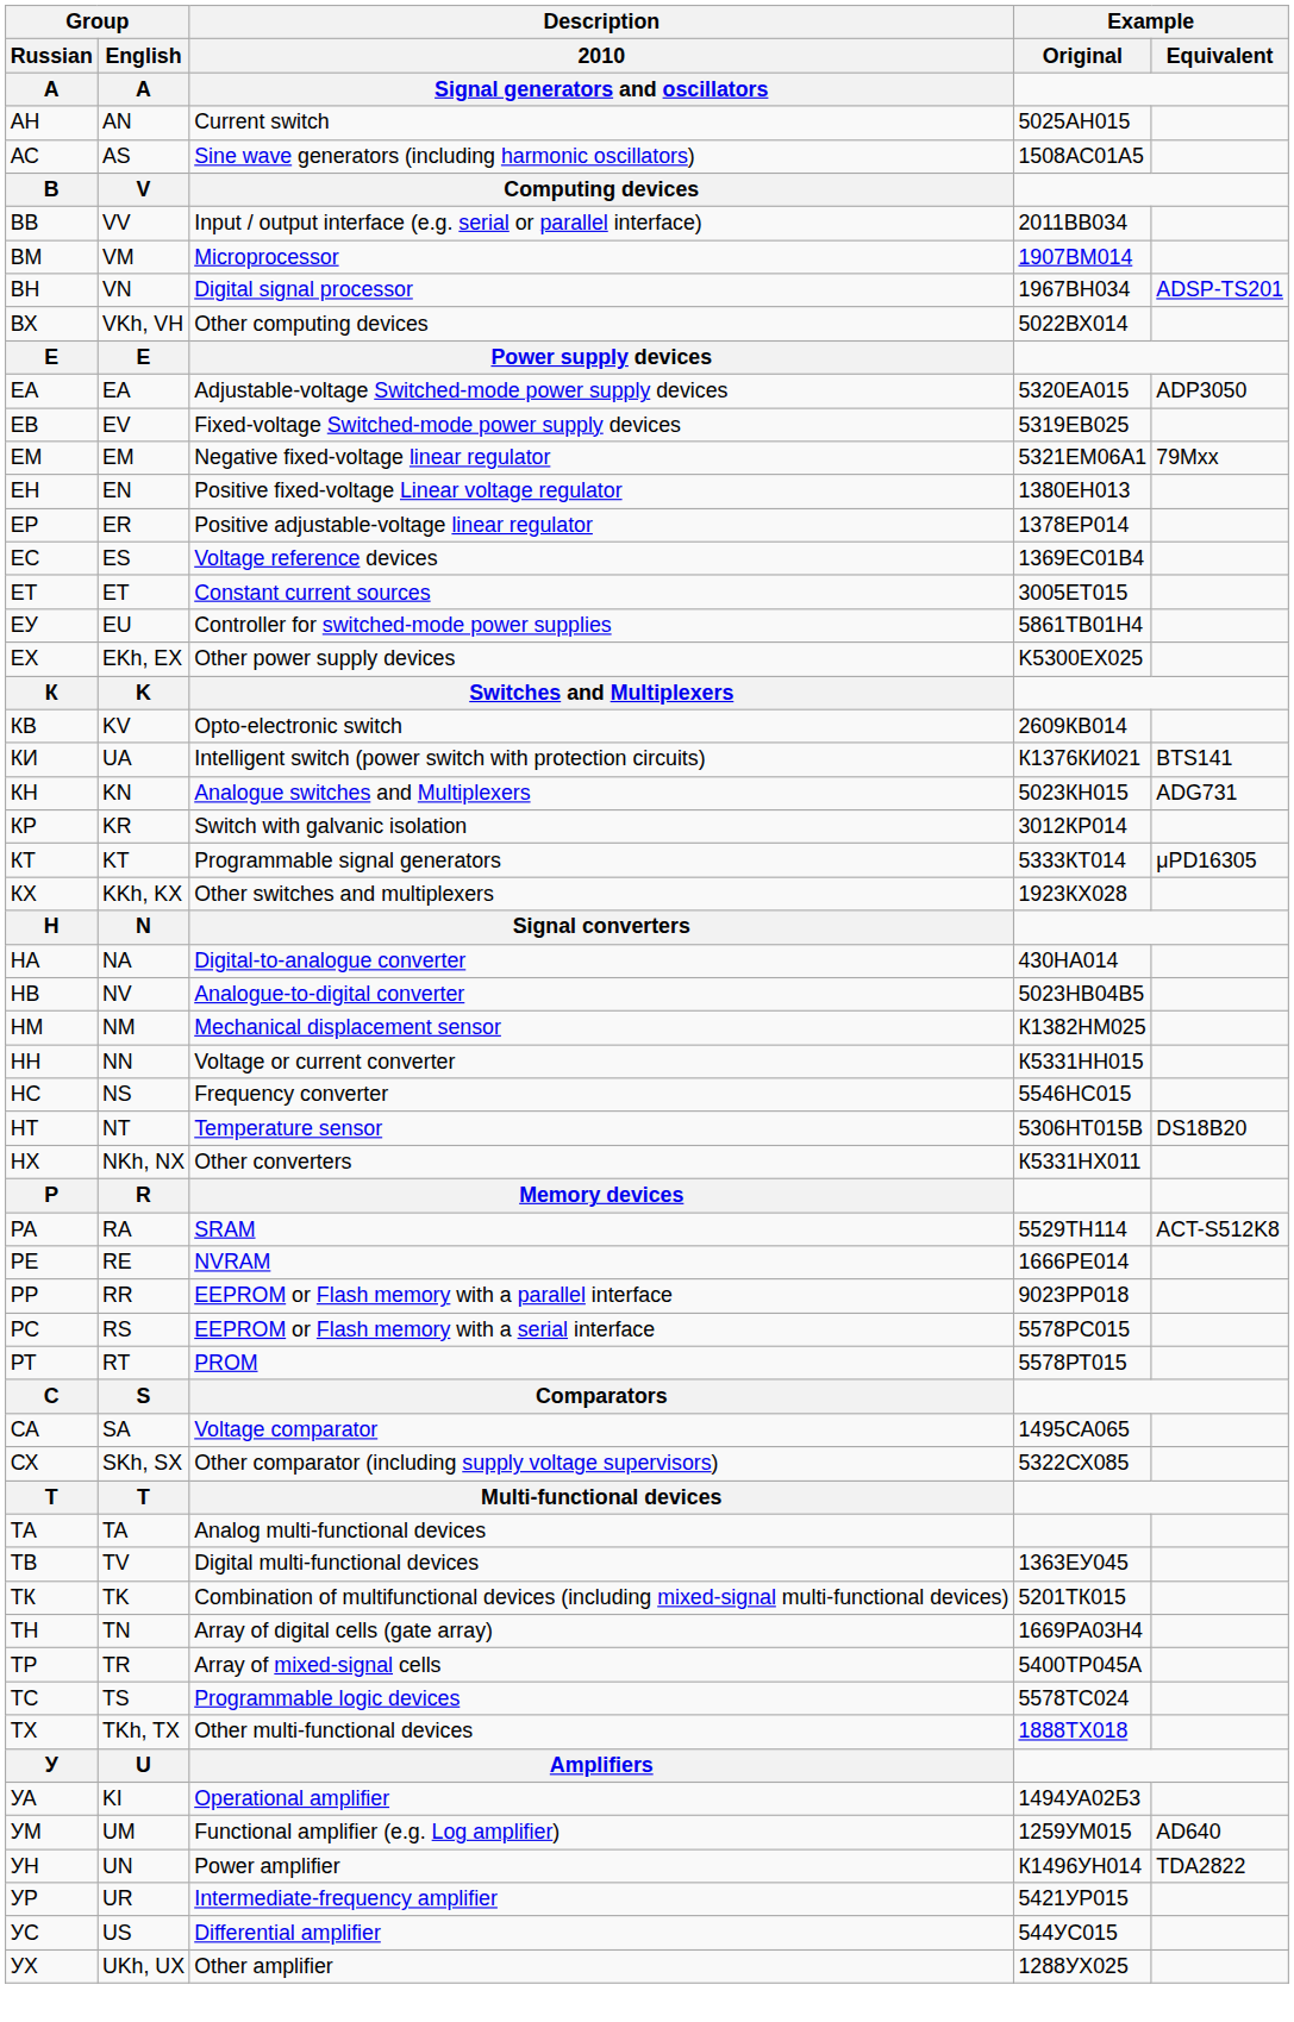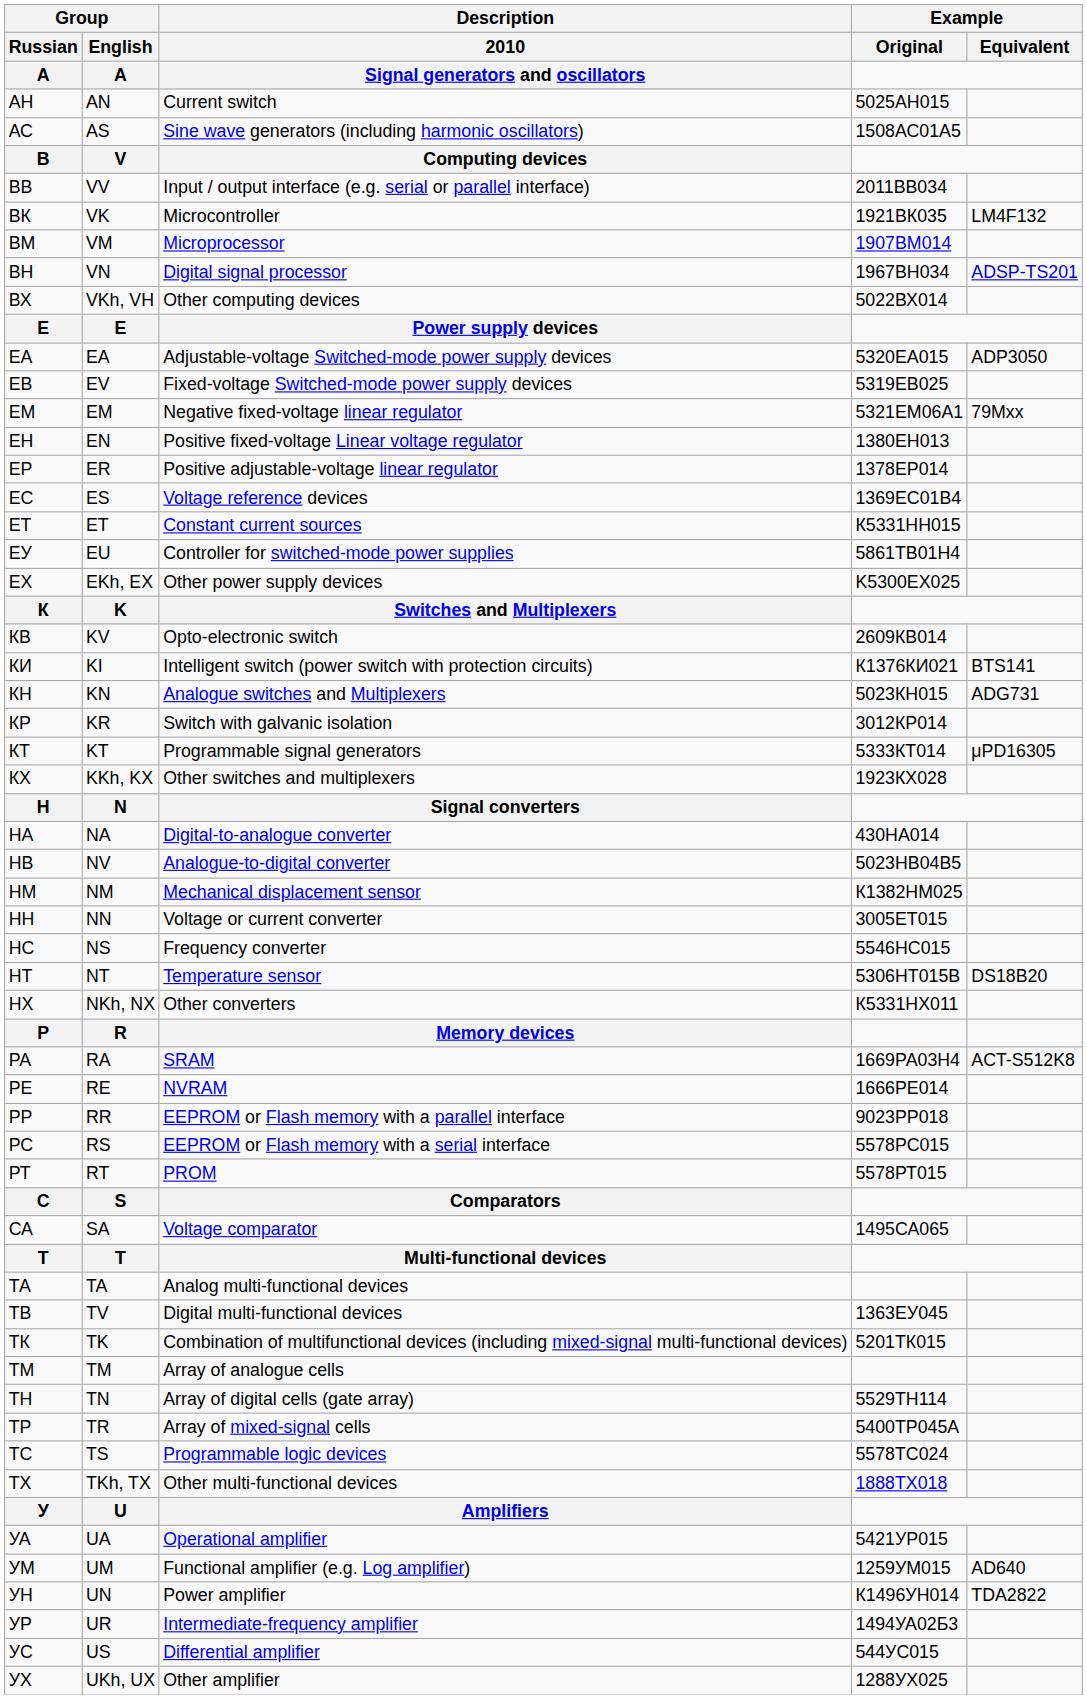 <table class="wikitable">
 <tr>
 <th colspan=2>Group</th>
 <th>Description</th>
 <th colspan=2>Example</th>
 </tr>
 <tr>
 <th>Russian</th>
 <th>English</th>
 <th>2010</th>
 <th>Original</th>
 <th>Equivalent</th>
 </tr>
 <tr>
 <th>А</th>
 <th>A</th>
 <th><a href='#'>Signal generators</a> and <a href='#'>oscillators</a></th>
 </tr>
 <tr>
 <td>АН</td>
 <td>AN</td>
 <td>Current switch</td>
 <td>5025АН015</td>
 <td></td>
 </tr>
 <tr>
 <td>АС</td>
 <td>AS</td>
 <td><a href='#'>Sine wave</a> generators (including <a href='#'>harmonic oscillators</a>)</td>
 <td>1508АС01А5</td>
 <td></td>
 </tr>
 <tr>
 <th>В</th>
 <th>V</th>
 <th>Computing devices</th>
 </tr>
 <tr>
 <td>ВВ</td>
 <td>VV</td>
 <td>Input / output interface (e.g. <a href='#'>serial</a> or <a href='#'>parallel</a> interface)</td>
 <td>2011ВВ034</td>
 <td></td>
+</tr>
+<tr>
+<td>ВК</td>
+<td>VK</td>
+<td>Microcontroller</td>
+<td>1921ВК035</td>
+<td>LM4F132</td>
 </tr>
 <tr>
 <td>ВМ</td>
 <td>VM</td>
 <td><a href='#'>Microprocessor</a></td>
 <td><a href='#'>1907ВМ014</a></td>
 <td></td>
 </tr>
 <tr>
 <td>ВН</td>
 <td>VN</td>
 <td><a href='#'>Digital signal processor</a> </td>
 <td>1967ВН034</td>
 <td><a href='#'>ADSP-TS201</a></td>
 </tr>
 <tr>
 <td>ВХ</td>
 <td>VKh, VH</td>
 <td>Other computing devices</td>
 <td>5022ВХ014</td>
 <td></td>
 </tr>
 <tr>
 <th>Е</th>
 <th>E</th>
 <th><a href='#'>Power supply</a> devices</th>
 </tr>
 <tr>
 <td>ЕА</td>
 <td>EA</td>
 <td>Adjustable-voltage <a href='#'>Switched-mode power supply</a> devices</td>
 <td>5320ЕА015</td>
 <td>ADP3050</td>
 </tr>
 <tr>
 <td>ЕВ</td>
 <td>EV</td>
 <td>Fixed-voltage <a href='#'>Switched-mode power supply</a> devices</td>
 <td>5319ЕВ025</td>
 <td></td>
 </tr>
 <tr>
 <td>ЕМ</td>
 <td>EM</td>
 <td>Negative fixed-voltage <a href='#'>linear regulator</a></td>
 <td>5321ЕМ06А1</td>
 <td>79Mxx</td>
 </tr>
 <tr>
 <td>ЕН</td>
 <td>EN</td>
 <td>Positive fixed-voltage <a href='#'>Linear voltage regulator</a></td>
 <td>1380ЕН013</td>
 <td></td>
 </tr>
 <tr>
 <td>ЕР</td>
 <td>ER</td>
 <td>Positive adjustable-voltage <a href='#'>linear regulator</a></td>
 <td>1378ЕР014</td>
 <td></td>
 </tr>
 <tr>
 <td>ЕС</td>
 <td>ES</td>
 <td><a href='#'>Voltage reference</a> devices</td>
 <td>1369ЕС01В4</td>
 <td></td>
 </tr>
 <tr>
 <td>ЕТ</td>
 <td>ET</td>
 <td><a href='#'>Constant current sources</a></td>
-<td>3005ЕТ015</td>
+<td>К5331НН015</td>
 <td></td>
 </tr>
 <tr>
 <td>ЕУ</td>
 <td>EU</td>
 <td>Controller for <a href='#'>switched-mode power supplies</a></td>
 <td>5861ТВ01Н4</td>
 <td></td>
 </tr>
 <tr>
 <td>ЕХ</td>
 <td>EKh, EX</td>
 <td>Other power supply devices</td>
 <td>K5300ЕХ025</td>
 <td></td>
 </tr>
 <tr>
 <th>К</th>
 <th>K</th>
 <th><a href='#'>Switches</a> and <a href='#'>Multiplexers</a></th>
 </tr>
 <tr>
 <td>КВ</td>
 <td>KV</td>
 <td>Opto-electronic switch</td>
 <td>2609КВ014</td>
 <td></td>
 </tr>
 <tr>
 <td>КИ</td>
-<td>UA</td>
+<td>KI</td>
 <td>Intelligent switch (power switch with protection circuits)</td>
 <td>К1376КИ021</td>
 <td>BTS141</td>
 </tr>
 <tr>
 <td>КН</td>
 <td>KN</td>
 <td><a href='#'>Analogue switches</a> and <a href='#'>Multiplexers</a></td>
 <td>5023КН015</td>
 <td>ADG731</td>
 </tr>
 <tr>
 <td>КР</td>
 <td>KR</td>
 <td>Switch with galvanic isolation</td>
 <td>3012КР014</td>
 <td></td>
 </tr>
 <tr>
 <td>КТ</td>
 <td>KT</td>
 <td>Programmable signal generators</td>
 <td>5333КТ014</td>
 <td>μPD16305</td>
 </tr>
 <tr>
 <td>КХ</td>
 <td>KKh, KX</td>
 <td>Other switches and multiplexers</td>
 <td>1923КХ028</td>
 <td></td>
 </tr>
 <tr>
 <th>Н</th>
 <th>N</th>
 <th>Signal converters</th>
 </tr>
 <tr>
 <td>НА</td>
 <td>NA</td>
 <td><a href='#'>Digital-to-analogue converter</a> </td>
 <td>430НА014</td>
 <td></td>
 </tr>
 <tr>
 <td>НВ</td>
 <td>NV</td>
 <td><a href='#'>Analogue-to-digital converter</a> </td>
 <td>5023НВ04В5</td>
 <td></td>
 </tr>
 <tr>
 <td>НМ</td>
 <td>NM</td>
 <td><a href='#'>Mechanical displacement sensor</a> </td>
 <td>К1382НМ025</td>
 <td></td>
 </tr>
 <tr>
 <td>НН</td>
 <td>NN</td>
 <td>Voltage or current converter </td>
-<td>К5331НН015</td>
+<td>3005ЕТ015</td>
 <td></td>
 </tr>
 <tr>
 <td>НС</td>
 <td>NS</td>
 <td>Frequency converter </td>
 <td>5546НС015</td>
 <td></td>
 </tr>
 <tr>
 <td>НТ</td>
 <td>NT</td>
 <td><a href='#'>Temperature sensor</a> </td>
 <td>5306НТ015В</td>
 <td>DS18B20</td>
 </tr>
 <tr>
 <td>НХ</td>
 <td>NKh, NX</td>
 <td>Other converters</td>
 <td>К5331НХ011</td>
 <td></td>
 </tr>
 <tr>
 <th>Р</th>
 <th>R</th>
 <th><a href='#'>Memory devices</a></th>
 <td></td>
 </tr>
 <tr>
 <td>РА</td>
 <td>RA</td>
 <td><a href='#'>SRAM</a></td>
-<td>5529ТН114</td>
+<td>1669РА03Н4</td>
 <td>ACT-S512K8</td>
 </tr>
 <tr>
 <td>РЕ</td>
 <td>RE</td>
 <td><a href='#'>NVRAM</a></td>
 <td>1666РЕ014</td>
 <td></td>
 </tr>
 <tr>
 <td>РР</td>
 <td>RR</td>
 <td><a href='#'>EEPROM</a> or <a href='#'>Flash memory</a> with a <a href='#'>parallel</a> interface</td>
 <td>9023РР018</td>
 <td></td>
 </tr>
 <tr>
 <td>РС</td>
 <td>RS</td>
 <td><a href='#'>EEPROM</a> or <a href='#'>Flash memory</a> with a <a href='#'>serial</a> interface</td>
 <td>5578РС015</td>
 <td></td>
 </tr>
 <tr>
 <td>РТ</td>
 <td>RT</td>
 <td><a href='#'>PROM</a></td>
 <td>5578РТ015</td>
 <td></td>
 </tr>
 <tr>
 <th>С</th>
 <th>S</th>
 <th>Comparators</th>
 </tr>
 <tr>
 <td>СА</td>
 <td>SA</td>
 <td><a href='#'>Voltage comparator</a></td>
 <td>1495СА065</td>
 <td></td>
 </tr>
 <tr>
-<td>СХ</td>
-<td>SKh, SX</td>
-<td>Other comparator (including <a href='#'>supply voltage supervisors</a>)</td>
-<td>5322СХ085</td>
-<td></td>
-</tr>
-<tr>
 <th>Т</th>
 <th>T</th>
 <th>Multi-functional devices</th>
 </tr>
 <tr>
 <td>ТА</td>
 <td>TA</td>
 <td>Analog multi-functional devices </td>
 <td></td>
 <td></td>
 </tr>
 <tr>
 <td>ТВ</td>
 <td>TV</td>
 <td>Digital multi-functional devices </td>
 <td>1363ЕУ045</td>
 <td></td>
 </tr>
 <tr>
 <td>ТК</td>
 <td>TK</td>
 <td>Combination of multifunctional devices (including <a href='#'>mixed-signal</a> multi-functional devices) </td>
 <td>5201ТК015</td>
 <td></td>
 </tr>
 <tr>
+<td>ТМ</td>
+<td>TM</td>
+<td>Array of analogue cells </td>
+<td></td>
+<td></td>
+</tr>
+<tr>
 <td>ТН</td>
 <td>TN</td>
 <td>Array of digital cells (gate array) </td>
-<td>1669РА03Н4</td>
+<td>5529ТН114</td>
 <td></td>
 </tr>
 <tr>
 <td>ТР</td>
 <td>TR</td>
 <td>Array of <a href='#'>mixed-signal</a> cells </td>
 <td>5400ТР045А</td>
 <td></td>
 </tr>
 <tr>
 <td>ТС</td>
 <td>TS</td>
 <td><a href='#'>Programmable logic devices</a> </td>
 <td>5578ТС024</td>
 <td></td>
 </tr>
 <tr>
 <td>ТХ</td>
 <td>TKh, TX</td>
 <td>Other multi-functional devices </td>
 <td><a href='#'>1888ТХ018</a></td>
 <td></td>
 </tr>
 <tr>
 <th>У</th>
 <th>U</th>
 <th><a href='#'>Amplifiers</a></th>
 </tr>
 <tr>
 <td>УА</td>
-<td>KI</td>
+<td>UA</td>
 <td><a href='#'>Operational amplifier</a></td>
-<td>1494УА02Б3</td>
+<td>5421УР015</td>
 <td></td>
 </tr>
 <tr>
 <td>УМ</td>
 <td>UM</td>
 <td>Functional amplifier (e.g. <a href='#'>Log amplifier</a>)</td>
 <td>1259УМ015</td>
 <td>AD640</td>
 </tr>
 <tr>
 <td>УН</td>
 <td>UN</td>
 <td>Power amplifier</td>
 <td>К1496УН014</td>
 <td>TDA2822</td>
 </tr>
 <tr>
 <td>УР</td>
 <td>UR</td>
 <td><a href='#'>Intermediate-frequency amplifier</a></td>
-<td>5421УР015</td>
+<td>1494УА02Б3</td>
 <td></td>
 </tr>
 <tr>
 <td>УС</td>
 <td>US</td>
 <td><a href='#'>Differential amplifier</a></td>
 <td>544УС015</td>
 <td></td>
 </tr>
 <tr>
 <td>УХ</td>
 <td>UKh, UX</td>
 <td>Other amplifier</td>
 <td>1288УХ025</td>
 <td></td>
 </tr>
 </table>
